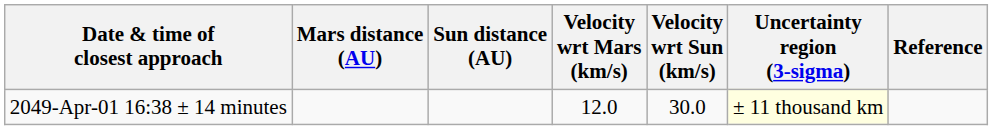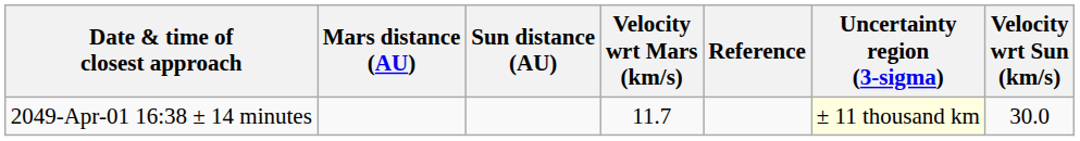 <table class="wikitable" style="text-align: center; font-size: 0.9em;">
 <tr>
 <th>Date & time of<br>closest approach</th>
 <th>Mars distance<br>(<a href='#'>AU</a>)</th>
 <th>Sun distance<br>(AU)</th>
 <th>Velocity<br>wrt Mars<br>(km/s)</th>
+<th>Reference</th>
+<th>Uncertainty<br>region<br>(<a href='#'>3-sigma</a>)</th>
 <th>Velocity<br>wrt Sun<br>(km/s)</th>
-<th>Uncertainty<br>region<br>(<a href='#'>3-sigma</a>)</th>
-<th>Reference</th>
 </tr>
 <tr>
 <td>2049-Apr-01 16:38 ± 14 minutes</td>
 <td></td>
 <td></td>
-<td>12.0</td>
+<td>11.7</td>
+<td><small></small></td>
+<td style="background: lightyellow;">± 11 thousand km</td>
 <td>30.0</td>
-<td style="background: lightyellow;">± 11 thousand km</td>
-<td><small></small></td>
 </tr>
 </table>
